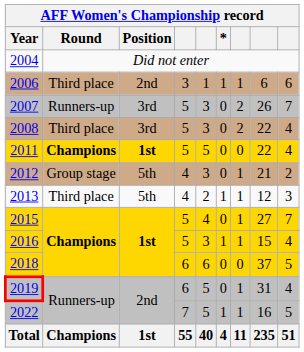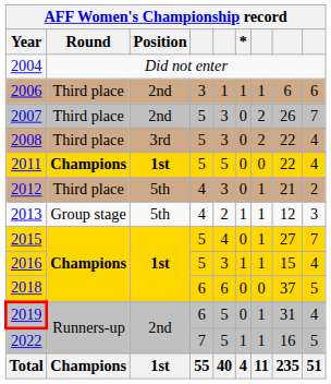 <table class="wikitable" style="text-align: center;font-size:100%;">
 <tr>
 <th colspan=9><a href='#'>AFF Women's Championship</a> record</th>
 </tr>
 <tr>
 <th>Year</th>
 <th>Round</th>
 <th>Position</th>
 <th></th>
 <th></th>
 <th>*</th>
 <th></th>
 <th></th>
 <th></th>
 </tr>
 <tr>
 <td> <a href='#'>2004</a></td>
 <td colspan=8><em>Did not enter</em></td>
 </tr>
 <tr style="background:#cfaa88;">
 <td> <a href='#'>2006</a></td>
 <td>Third place</td>
 <td>2nd</td>
 <td>3</td>
 <td>1</td>
 <td>1</td>
 <td>1</td>
 <td>6</td>
 <td>6</td>
 </tr>
 <tr style="background:silver;">
 <td> <a href='#'>2007</a></td>
-<td>Runners-up</td>
-<td>3rd</td>
+<td>Third place</td>
+<td>2nd</td>
 <td>5</td>
 <td>3</td>
 <td>0</td>
 <td>2</td>
 <td>26</td>
 <td>7</td>
 </tr>
 <tr style="background:#cfaa88;">
 <td> <a href='#'>2008</a></td>
 <td>Third place</td>
 <td>3rd</td>
 <td>5</td>
 <td>3</td>
 <td>0</td>
 <td>2</td>
 <td>22</td>
 <td>4</td>
 </tr>
 <tr style="background:gold;">
 <td> <a href='#'>2011</a></td>
 <td><strong>Champions</strong></td>
 <td><strong>1st</strong></td>
 <td>5</td>
 <td>5</td>
 <td>0</td>
 <td>0</td>
 <td>22</td>
 <td>4</td>
 </tr>
 <tr style="background:#cfaa88;">
 <td> <a href='#'>2012</a></td>
-<td>Group stage</td>
+<td>Third place</td>
 <td>5th</td>
 <td>4</td>
 <td>3</td>
 <td>0</td>
 <td>1</td>
 <td>21</td>
 <td>2</td>
 </tr>
 <tr>
 <td> <a href='#'>2013</a></td>
-<td>Third place</td>
+<td>Group stage</td>
 <td>5th</td>
 <td>4</td>
 <td>2</td>
 <td>1</td>
 <td>1</td>
 <td>12</td>
 <td>3</td>
 </tr>
 <tr style="background:gold;">
 <td> <a href='#'>2015</a></td>
 <td rowspan=3><strong>Champions</strong></td>
 <td rowspan=3><strong>1st</strong></td>
 <td>5</td>
 <td>4</td>
 <td>0</td>
 <td>1</td>
 <td>27</td>
 <td>7</td>
 </tr>
 <tr style="background:gold;">
 <td> <a href='#'>2016</a></td>
 <td>5</td>
 <td>3</td>
 <td>1</td>
 <td>1</td>
 <td>15</td>
 <td>4</td>
 </tr>
 <tr style="background:gold;">
 <td> <a href='#'>2018</a></td>
 <td>6</td>
 <td>6</td>
 <td>0</td>
 <td>0</td>
 <td>37</td>
 <td>5</td>
 </tr>
 <tr style="background:silver;">
 <td style="border: 3px solid red"> <a href='#'>2019</a></td>
 <td rowspan=2>Runners-up</td>
 <td rowspan=2>2nd</td>
 <td>6</td>
 <td>5</td>
 <td>0</td>
 <td>1</td>
 <td>31</td>
 <td>4</td>
 </tr>
 <tr style="background:silver;">
 <td> <a href='#'>2022</a></td>
 <td>7</td>
 <td>5</td>
 <td>1</td>
 <td>1</td>
 <td>16</td>
 <td>5</td>
 </tr>
 <tr>
 <th><strong>Total</strong></th>
 <th><strong>Champions</strong></th>
 <th><strong>1st</strong></th>
 <th><strong>55</strong></th>
 <th><strong>40</strong></th>
 <th><strong>4</strong></th>
 <th><strong>11</strong></th>
 <th><strong>235</strong></th>
 <th><strong>51</strong></th>
 </tr>
 </table>
